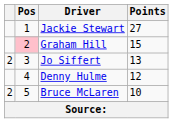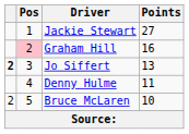 <table class="wikitable" style="font-size: 95%;">
 <tr>
 <th></th>
 <th>Pos</th>
 <th>Driver</th>
 <th>Points</th>
 </tr>
 <tr>
 <td align="left"></td>
 <td align="center">1</td>
 <td> <a href='#'>Jackie Stewart</a></td>
 <td align="left">27</td>
 </tr>
 <tr>
 <td align="left"></td>
 <td align="center" style="background: pink;">2</td>
 <td> <a href='#'>Graham Hill</a></td>
-<td align="left">15</td>
+<td align="left">16</td>
 </tr>
 <tr>
-<td align="left"> 2</td>
+<td align="left"><strong> 2</strong></td>
 <td align="center">3</td>
 <td> <a href='#'>Jo Siffert</a></td>
 <td align="left">13</td>
 </tr>
 <tr>
 <td align="left"></td>
 <td align="center">4</td>
 <td> <a href='#'>Denny Hulme</a></td>
-<td align="left">12</td>
+<td align="left">11</td>
 </tr>
 <tr>
 <td align="left"> 2</td>
 <td align="center">5</td>
 <td> <a href='#'>Bruce McLaren</a></td>
 <td align="left">10</td>
 </tr>
 <tr>
 <th colspan=4>Source: </th>
 </tr>
 </table>
